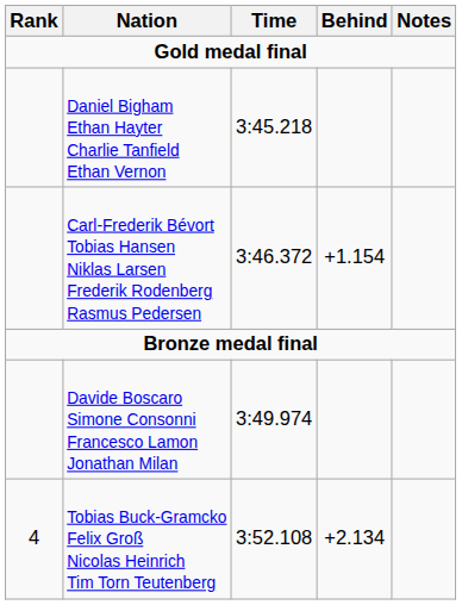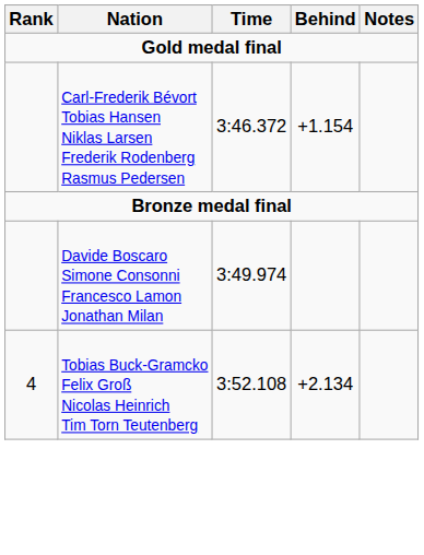 <table class="wikitable" style="text-align:center">
 <tr>
 <th>Rank</th>
 <th>Nation</th>
 <th>Time</th>
 <th>Behind</th>
 <th>Notes</th>
 </tr>
 <tr>
 <td colspan=5><strong>Gold medal final</strong></td>
-</tr>
-<tr>
-<td></td>
-<td align=left><br><small><a href='#'>Daniel Bigham</a><br><a href='#'>Ethan Hayter</a><br><a href='#'>Charlie Tanfield</a><br><a href='#'>Ethan Vernon</a></small></td>
-<td>3:45.218</td>
-<td></td>
-<td></td>
 </tr>
 <tr>
 <td></td>
 <td align=left><br><small><a href='#'>Carl-Frederik Bévort</a><br><a href='#'>Tobias Hansen</a><br><a href='#'>Niklas Larsen</a><br><a href='#'>Frederik Rodenberg</a><br><a href='#'>Rasmus Pedersen</a></small></td>
 <td>3:46.372</td>
 <td>+1.154</td>
 <td></td>
 </tr>
 <tr>
 <td colspan=5><strong>Bronze medal final</strong></td>
 </tr>
 <tr>
 <td></td>
 <td align=left><br><small><a href='#'>Davide Boscaro</a><br><a href='#'>Simone Consonni</a><br><a href='#'>Francesco Lamon</a><br><a href='#'>Jonathan Milan</a></small></td>
 <td>3:49.974</td>
 <td></td>
 <td></td>
 </tr>
 <tr>
 <td>4</td>
 <td align=left><br><small><a href='#'>Tobias Buck-Gramcko</a><br><a href='#'>Felix Groß</a><br><a href='#'>Nicolas Heinrich</a><br><a href='#'>Tim Torn Teutenberg</a></small></td>
 <td>3:52.108</td>
 <td>+2.134</td>
 <td></td>
 </tr>
 </table>
